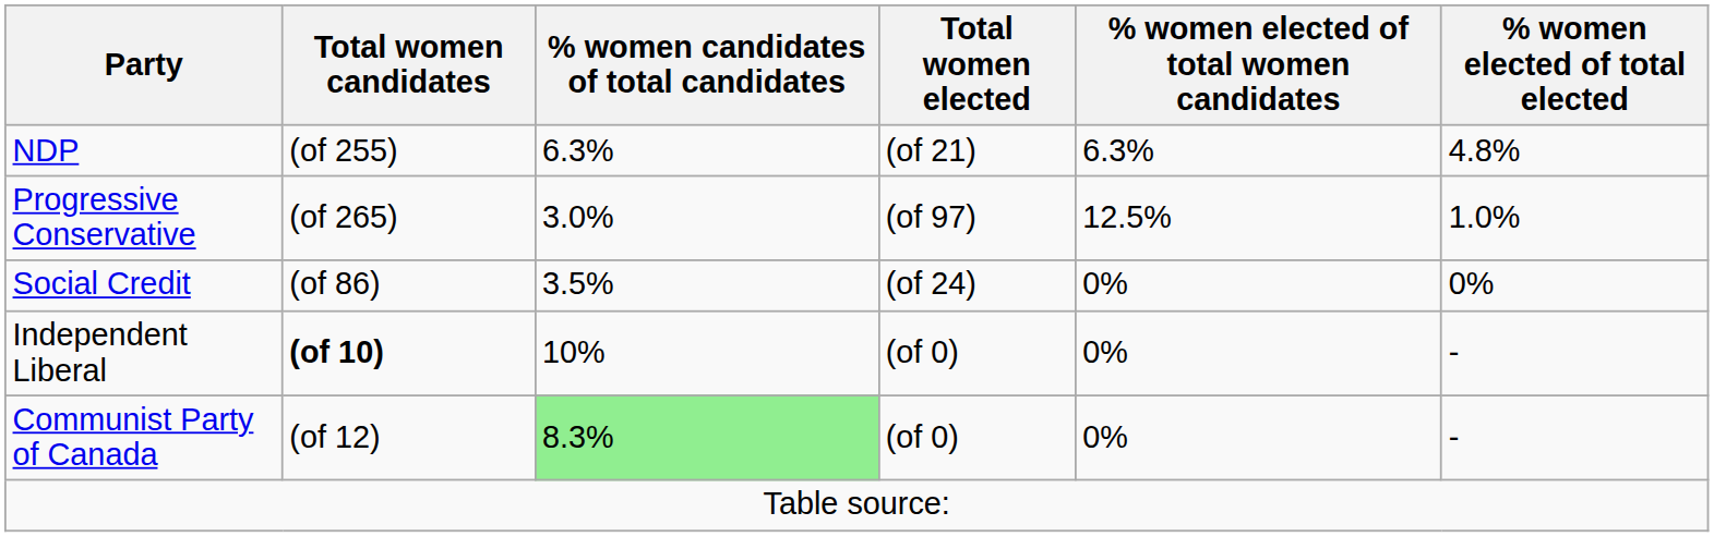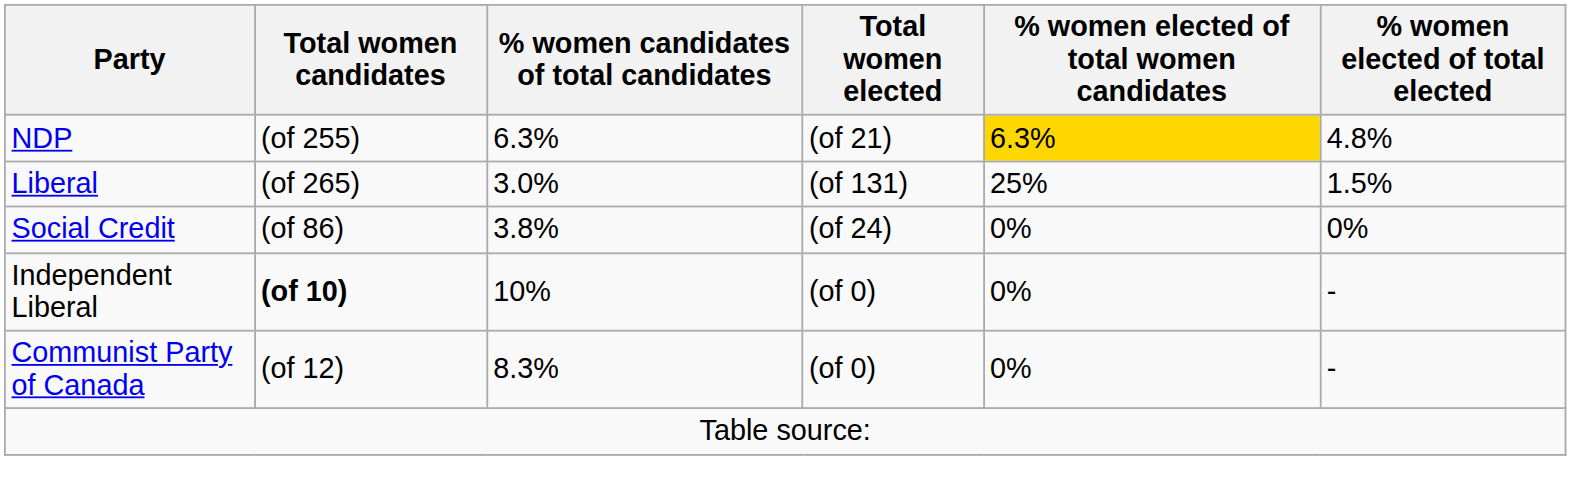 <table class="wikitable sortable">
 <tr>
 <th>Party</th>
 <th>Total women candidates</th>
 <th>% women candidates of total candidates</th>
 <th>Total women elected</th>
 <th>% women elected of total women candidates</th>
 <th>% women elected of total elected</th>
 </tr>
 <tr>
 <td><a href='#'>NDP</a></td>
 <td> (of 255)</td>
 <td>6.3%</td>
 <td> (of 21)</td>
-<td>6.3%</td>
+<td style="background: gold;">6.3%</td>
 <td>4.8%</td>
 </tr>
 <tr>
-<td><a href='#'>Progressive Conservative</a></td>
+<td><a href='#'>Liberal</a></td>
 <td> (of 265)</td>
 <td>3.0%</td>
-<td> (of 97)</td>
-<td>12.5%</td>
-<td>1.0%</td>
+<td> (of 131)</td>
+<td>25%</td>
+<td>1.5%</td>
 </tr>
 <tr>
 <td><a href='#'>Social Credit</a></td>
 <td> (of 86)</td>
-<td>3.5%</td>
+<td>3.8%</td>
 <td> (of 24)</td>
 <td>0%</td>
 <td>0%</td>
 </tr>
 <tr>
 <td>Independent Liberal</td>
 <td><strong> (of 10)</strong></td>
 <td>10%</td>
 <td> (of 0)</td>
 <td>0%</td>
 <td>-</td>
 </tr>
 <tr>
 <td><a href='#'>Communist Party of Canada</a></td>
 <td> (of 12)</td>
-<td style="background: lightgreen;">8.3%</td>
+<td>8.3%</td>
 <td> (of 0)</td>
 <td>0%</td>
 <td>-</td>
 </tr>
 <tr class="sortbottom">
 <td colspan="6" align="center">Table source:</td>
 </tr>
 </table>
